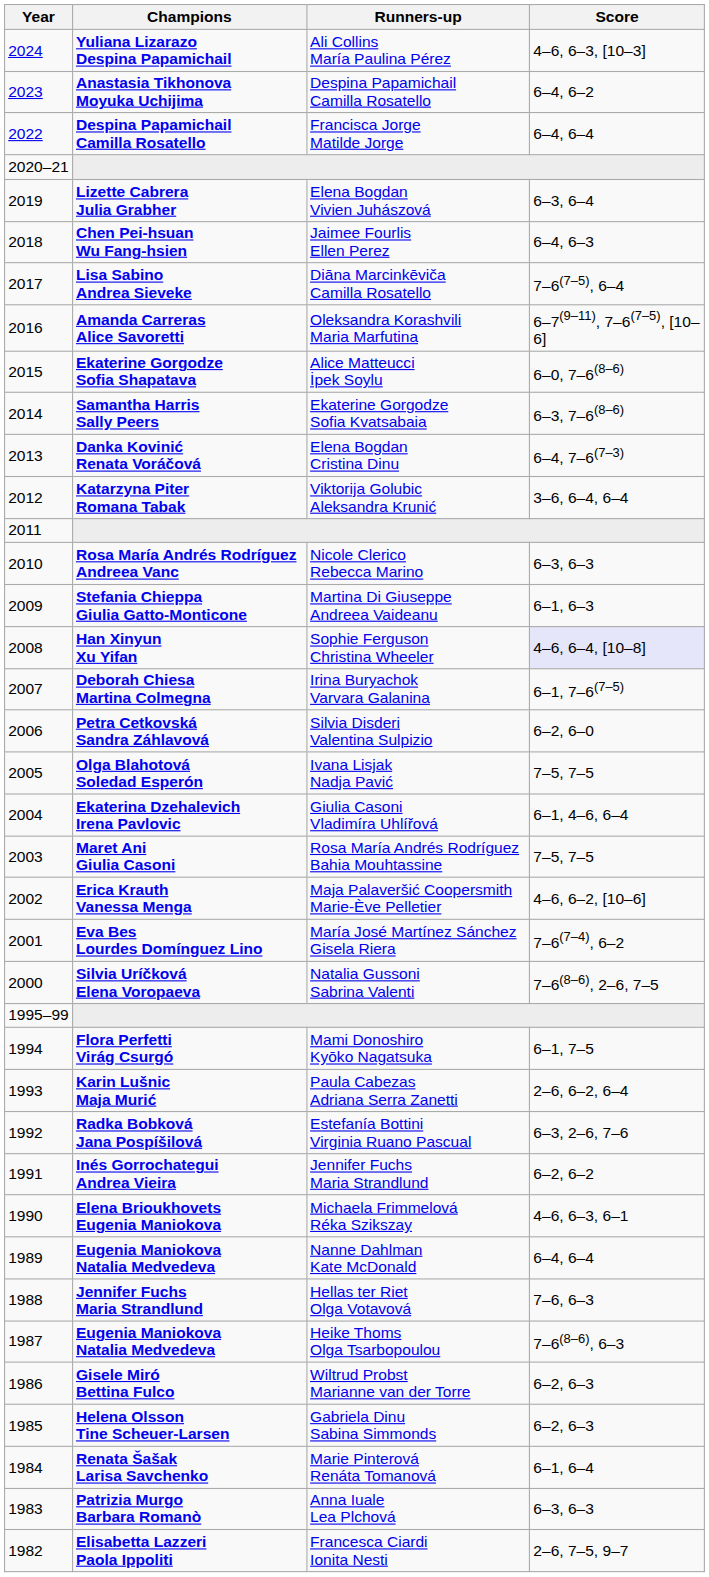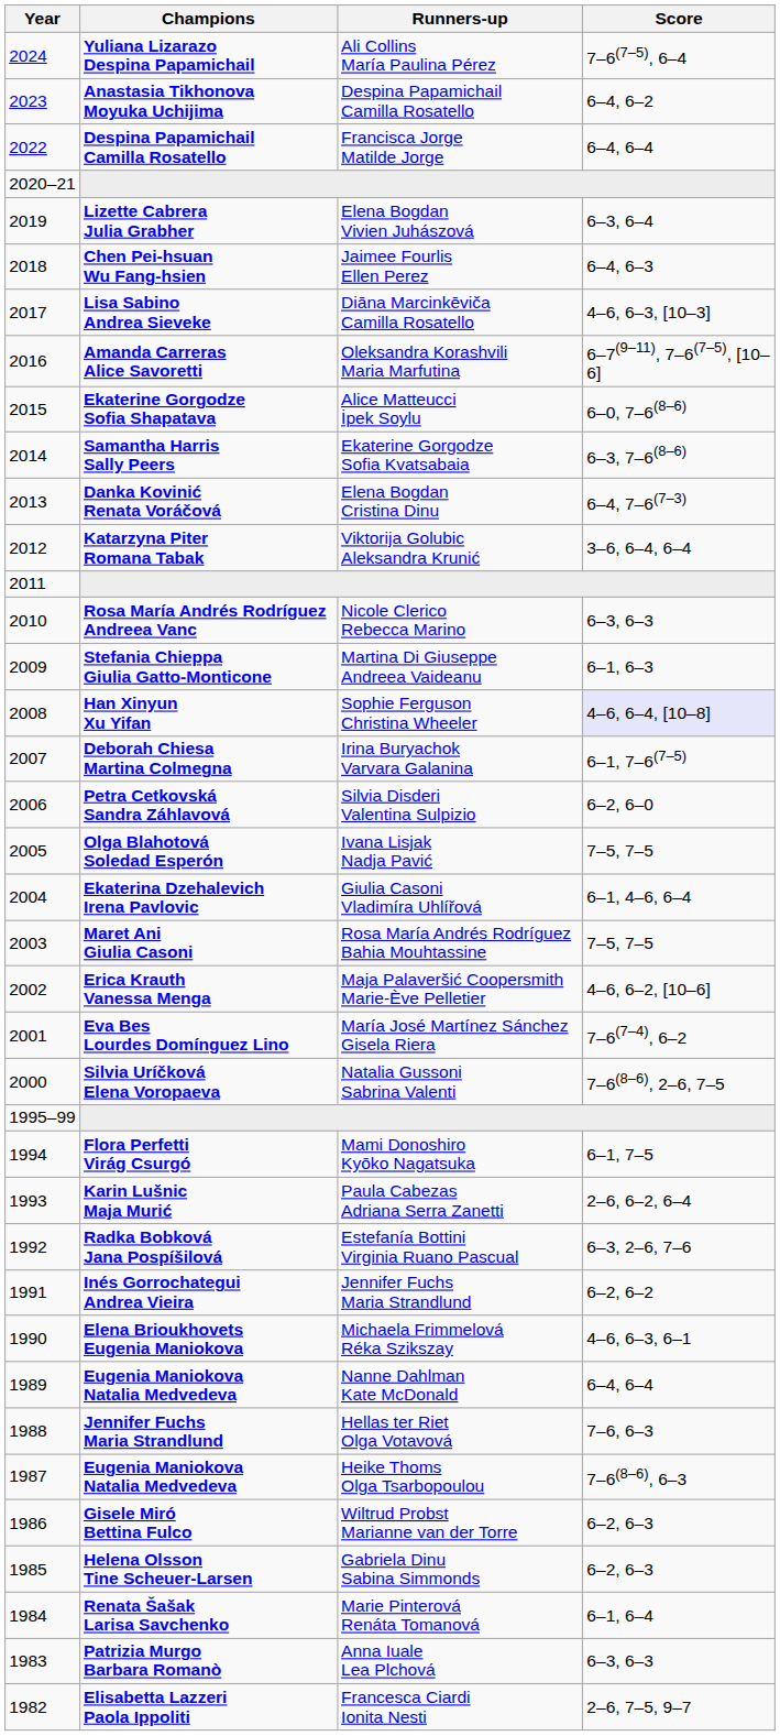 <table class="wikitable" style="font-size:90%">
 <tr>
 <th>Year</th>
 <th width="210">Champions</th>
 <th width="200">Runners-up</th>
 <th width="155">Score</th>
 </tr>
 <tr>
 <td><a href='#'>2024</a></td>
 <td><strong> <a href='#'>Yuliana Lizarazo</a> <br>  <a href='#'>Despina Papamichail</a></strong></td>
 <td> <a href='#'>Ali Collins</a> <br>  <a href='#'>María Paulina Pérez</a></td>
-<td>4–6, 6–3, [10–3]</td>
+<td>7–6<sup>(7–5)</sup>, 6–4</td>
 </tr>
 <tr>
 <td><a href='#'>2023</a></td>
 <td> <strong><a href='#'>Anastasia Tikhonova</a></strong> <br>  <strong><a href='#'>Moyuka Uchijima</a></strong></td>
 <td> <a href='#'>Despina Papamichail</a> <br>  <a href='#'>Camilla Rosatello</a></td>
 <td>6–4, 6–2</td>
 </tr>
 <tr>
 <td><a href='#'>2022</a></td>
 <td> <strong><a href='#'>Despina Papamichail</a></strong> <br>  <strong><a href='#'>Camilla Rosatello</a></strong></td>
 <td> <a href='#'>Francisca Jorge</a> <br>  <a href='#'>Matilde Jorge</a></td>
 <td>6–4, 6–4</td>
 </tr>
 <tr>
 <td>2020–21</td>
 <td colspan=3 bgcolor="#ededed"></td>
 </tr>
 <tr>
 <td>2019</td>
 <td> <strong><a href='#'>Lizette Cabrera</a></strong> <br>  <strong><a href='#'>Julia Grabher</a></strong></td>
 <td> <a href='#'>Elena Bogdan</a> <br>  <a href='#'>Vivien Juhászová</a></td>
 <td>6–3, 6–4</td>
 </tr>
 <tr>
 <td>2018</td>
 <td> <strong><a href='#'>Chen Pei-hsuan</a></strong> <br>  <strong><a href='#'>Wu Fang-hsien</a></strong></td>
 <td> <a href='#'>Jaimee Fourlis</a> <br>  <a href='#'>Ellen Perez</a></td>
 <td>6–4, 6–3</td>
 </tr>
 <tr>
 <td>2017</td>
 <td> <strong><a href='#'>Lisa Sabino</a></strong> <br>  <strong><a href='#'>Andrea Sieveke</a></strong></td>
 <td> <a href='#'>Diāna Marcinkēviča</a> <br>  <a href='#'>Camilla Rosatello</a></td>
-<td>7–6<sup>(7–5)</sup>, 6–4</td>
+<td>4–6, 6–3, [10–3]</td>
 </tr>
 <tr>
 <td>2016</td>
 <td> <strong><a href='#'>Amanda Carreras</a></strong> <br>  <strong><a href='#'>Alice Savoretti</a></strong></td>
 <td> <a href='#'>Oleksandra Korashvili</a> <br>  <a href='#'>Maria Marfutina</a></td>
 <td>6–7<sup>(9–11)</sup>, 7–6<sup>(7–5)</sup>, [10–6]</td>
 </tr>
 <tr>
 <td>2015</td>
 <td> <strong><a href='#'>Ekaterine Gorgodze</a></strong> <br>  <strong><a href='#'>Sofia Shapatava</a></strong></td>
 <td> <a href='#'>Alice Matteucci</a> <br>  <a href='#'>İpek Soylu</a></td>
 <td>6–0, 7–6<sup>(8–6)</sup></td>
 </tr>
 <tr>
 <td>2014</td>
 <td> <strong><a href='#'>Samantha Harris</a></strong> <br>  <strong><a href='#'>Sally Peers</a></strong></td>
 <td> <a href='#'>Ekaterine Gorgodze</a> <br>  <a href='#'>Sofia Kvatsabaia</a></td>
 <td>6–3, 7–6<sup>(8–6)</sup></td>
 </tr>
 <tr>
 <td>2013</td>
 <td> <strong><a href='#'>Danka Kovinić</a></strong> <br>  <strong><a href='#'>Renata Voráčová</a></strong></td>
 <td> <a href='#'>Elena Bogdan</a> <br>  <a href='#'>Cristina Dinu</a></td>
 <td>6–4, 7–6<sup>(7–3)</sup></td>
 </tr>
 <tr>
 <td>2012</td>
 <td> <strong><a href='#'>Katarzyna Piter</a></strong> <br>  <strong><a href='#'>Romana Tabak</a></strong></td>
 <td> <a href='#'>Viktorija Golubic</a> <br>  <a href='#'>Aleksandra Krunić</a></td>
 <td>3–6, 6–4, 6–4</td>
 </tr>
 <tr>
 <td>2011</td>
 <td colspan=3 bgcolor="#ededed"></td>
 </tr>
 <tr>
 <td>2010</td>
 <td> <strong><a href='#'>Rosa María Andrés Rodríguez</a></strong> <br>  <strong><a href='#'>Andreea Vanc</a></strong></td>
 <td> <a href='#'>Nicole Clerico</a> <br>  <a href='#'>Rebecca Marino</a></td>
 <td>6–3, 6–3</td>
 </tr>
 <tr>
 <td>2009</td>
 <td> <strong><a href='#'>Stefania Chieppa</a></strong> <br>  <strong><a href='#'>Giulia Gatto-Monticone</a></strong></td>
 <td> <a href='#'>Martina Di Giuseppe</a> <br>  <a href='#'>Andreea Vaideanu</a></td>
 <td>6–1, 6–3</td>
 </tr>
 <tr>
 <td>2008</td>
 <td> <strong><a href='#'>Han Xinyun</a></strong> <br>  <strong><a href='#'>Xu Yifan</a></strong></td>
 <td> <a href='#'>Sophie Ferguson</a> <br>  <a href='#'>Christina Wheeler</a></td>
 <td style="background: lavender;">4–6, 6–4, [10–8]</td>
 </tr>
 <tr>
 <td>2007</td>
 <td> <strong><a href='#'>Deborah Chiesa</a></strong> <br>  <strong><a href='#'>Martina Colmegna</a></strong></td>
 <td> <a href='#'>Irina Buryachok</a> <br>  <a href='#'>Varvara Galanina</a></td>
 <td>6–1, 7–6<sup>(7–5)</sup></td>
 </tr>
 <tr>
 <td>2006</td>
 <td> <strong><a href='#'>Petra Cetkovská</a></strong> <br>  <strong><a href='#'>Sandra Záhlavová</a></strong></td>
 <td> <a href='#'>Silvia Disderi</a> <br>  <a href='#'>Valentina Sulpizio</a></td>
 <td>6–2, 6–0</td>
 </tr>
 <tr>
 <td>2005</td>
 <td> <strong><a href='#'>Olga Blahotová</a></strong> <br>  <strong><a href='#'>Soledad Esperón</a></strong></td>
 <td> <a href='#'>Ivana Lisjak</a> <br>  <a href='#'>Nadja Pavić</a></td>
 <td>7–5, 7–5</td>
 </tr>
 <tr>
 <td>2004</td>
 <td> <strong><a href='#'>Ekaterina Dzehalevich</a></strong> <br>  <strong><a href='#'>Irena Pavlovic</a></strong></td>
 <td> <a href='#'>Giulia Casoni</a> <br>  <a href='#'>Vladimíra Uhlířová</a></td>
 <td>6–1, 4–6, 6–4</td>
 </tr>
 <tr>
 <td>2003</td>
 <td> <strong><a href='#'>Maret Ani</a></strong> <br>  <strong><a href='#'>Giulia Casoni</a></strong></td>
 <td> <a href='#'>Rosa María Andrés Rodríguez</a> <br>  <a href='#'>Bahia Mouhtassine</a></td>
 <td>7–5, 7–5</td>
 </tr>
 <tr>
 <td>2002</td>
 <td> <strong><a href='#'>Erica Krauth</a></strong> <br>  <strong><a href='#'>Vanessa Menga</a></strong></td>
 <td> <a href='#'>Maja Palaveršić Coopersmith</a> <br>  <a href='#'>Marie-Ève Pelletier</a></td>
 <td>4–6, 6–2, [10–6]</td>
 </tr>
 <tr>
 <td>2001</td>
 <td> <strong><a href='#'>Eva Bes</a></strong> <br>  <strong><a href='#'>Lourdes Domínguez Lino</a></strong></td>
 <td> <a href='#'>María José Martínez Sánchez</a> <br>  <a href='#'>Gisela Riera</a></td>
 <td>7–6<sup>(7–4)</sup>, 6–2</td>
 </tr>
 <tr>
 <td>2000</td>
 <td> <strong><a href='#'>Silvia Uríčková</a></strong> <br>  <strong><a href='#'>Elena Voropaeva</a></strong></td>
 <td> <a href='#'>Natalia Gussoni</a> <br>  <a href='#'>Sabrina Valenti</a></td>
 <td>7–6<sup>(8–6)</sup>, 2–6, 7–5</td>
 </tr>
 <tr>
 <td>1995–99</td>
 <td colspan=3 bgcolor="#ededed"></td>
 </tr>
 <tr>
 <td>1994</td>
 <td> <strong><a href='#'>Flora Perfetti</a></strong> <br>  <strong><a href='#'>Virág Csurgó</a></strong></td>
 <td> <a href='#'>Mami Donoshiro</a> <br>  <a href='#'>Kyōko Nagatsuka</a></td>
 <td>6–1, 7–5</td>
 </tr>
 <tr>
 <td>1993</td>
 <td> <strong><a href='#'>Karin Lušnic</a></strong> <br>  <strong><a href='#'>Maja Murić</a></strong></td>
 <td> <a href='#'>Paula Cabezas</a> <br>  <a href='#'>Adriana Serra Zanetti</a></td>
 <td>2–6, 6–2, 6–4</td>
 </tr>
 <tr>
 <td>1992</td>
 <td> <strong><a href='#'>Radka Bobková</a></strong> <br>  <strong><a href='#'>Jana Pospíšilová</a></strong></td>
 <td> <a href='#'>Estefanía Bottini</a> <br>  <a href='#'>Virginia Ruano Pascual</a></td>
 <td>6–3, 2–6, 7–6</td>
 </tr>
 <tr>
 <td>1991</td>
 <td> <strong><a href='#'>Inés Gorrochategui</a></strong> <br>  <strong><a href='#'>Andrea Vieira</a></strong></td>
 <td> <a href='#'>Jennifer Fuchs</a> <br>  <a href='#'>Maria Strandlund</a></td>
 <td>6–2, 6–2</td>
 </tr>
 <tr>
 <td>1990</td>
 <td> <strong><a href='#'>Elena Brioukhovets</a></strong> <br>  <strong><a href='#'>Eugenia Maniokova</a></strong></td>
 <td> <a href='#'>Michaela Frimmelová</a> <br>  <a href='#'>Réka Szikszay</a></td>
 <td>4–6, 6–3, 6–1</td>
 </tr>
 <tr>
 <td>1989</td>
 <td> <strong><a href='#'>Eugenia Maniokova</a></strong> <br>  <strong><a href='#'>Natalia Medvedeva</a></strong></td>
 <td> <a href='#'>Nanne Dahlman</a> <br>  <a href='#'>Kate McDonald</a></td>
 <td>6–4, 6–4</td>
 </tr>
 <tr>
 <td>1988</td>
 <td> <strong><a href='#'>Jennifer Fuchs</a></strong> <br>  <strong><a href='#'>Maria Strandlund</a></strong></td>
 <td> <a href='#'>Hellas ter Riet</a> <br>  <a href='#'>Olga Votavová</a></td>
 <td>7–6, 6–3</td>
 </tr>
 <tr>
 <td>1987</td>
 <td> <strong><a href='#'>Eugenia Maniokova</a></strong> <br>  <strong><a href='#'>Natalia Medvedeva</a></strong></td>
 <td> <a href='#'>Heike Thoms</a> <br>  <a href='#'>Olga Tsarbopoulou</a></td>
 <td>7–6<sup>(8–6)</sup>, 6–3</td>
 </tr>
 <tr>
 <td>1986</td>
 <td> <strong><a href='#'>Gisele Miró</a></strong> <br>  <strong><a href='#'>Bettina Fulco</a></strong></td>
 <td> <a href='#'>Wiltrud Probst</a> <br>  <a href='#'>Marianne van der Torre</a></td>
 <td>6–2, 6–3</td>
 </tr>
 <tr>
 <td>1985</td>
 <td> <strong><a href='#'>Helena Olsson</a></strong> <br>  <strong><a href='#'>Tine Scheuer-Larsen</a></strong></td>
 <td> <a href='#'>Gabriela Dinu</a> <br>  <a href='#'>Sabina Simmonds</a></td>
 <td>6–2, 6–3</td>
 </tr>
 <tr>
 <td>1984</td>
 <td> <strong><a href='#'>Renata Šašak</a></strong> <br>  <strong><a href='#'>Larisa Savchenko</a></strong></td>
 <td> <a href='#'>Marie Pinterová</a> <br>  <a href='#'>Renáta Tomanová</a></td>
 <td>6–1, 6–4</td>
 </tr>
 <tr>
 <td>1983</td>
 <td> <strong><a href='#'>Patrizia Murgo</a></strong> <br>  <strong><a href='#'>Barbara Romanò</a></strong></td>
 <td> <a href='#'>Anna Iuale</a> <br>  <a href='#'>Lea Plchová</a></td>
 <td>6–3, 6–3</td>
 </tr>
 <tr>
 <td>1982</td>
 <td> <strong><a href='#'>Elisabetta Lazzeri</a></strong> <br>  <strong><a href='#'>Paola Ippoliti</a></strong></td>
 <td> <a href='#'>Francesca Ciardi</a> <br>  <a href='#'>Ionita Nesti</a></td>
 <td>2–6, 7–5, 9–7</td>
 </tr>
 </table>
